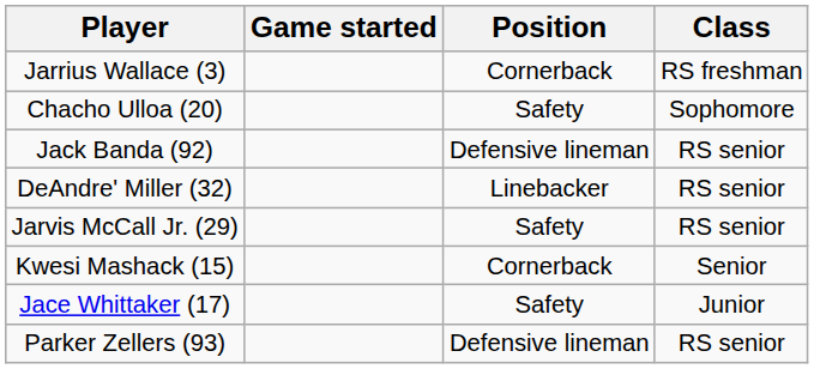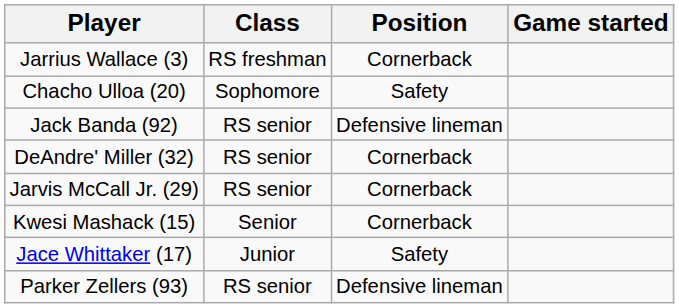 <table class="wikitable">
 <tr ;>
 <th>Player</th>
+<th>Class</th>
+<th>Position</th>
 <th>Game started</th>
-<th>Position</th>
-<th>Class</th>
 </tr>
 <tr style="text-align:center; font-size:10pt;">
 <td>Jarrius Wallace (3)</td>
+<td>RS freshman</td>
+<td>Cornerback</td>
 <td></td>
-<td>Cornerback</td>
-<td>RS freshman</td>
 </tr>
 <tr style="text-align:center; font-size:10pt;">
 <td>Chacho Ulloa (20)</td>
+<td>Sophomore</td>
+<td>Safety</td>
 <td></td>
-<td>Safety</td>
-<td>Sophomore</td>
 </tr>
 <tr style="text-align:center; font-size:10pt;">
 <td>Jack Banda (92)</td>
+<td>RS senior</td>
+<td>Defensive lineman</td>
 <td></td>
-<td>Defensive lineman</td>
-<td>RS senior</td>
 </tr>
 <tr style="text-align:center; font-size:10pt;">
 <td>DeAndre' Miller (32)</td>
+<td>RS senior</td>
+<td>Cornerback</td>
 <td></td>
-<td>Linebacker</td>
-<td>RS senior</td>
 </tr>
 <tr style="text-align:center; font-size:10pt;">
 <td>Jarvis McCall Jr. (29)</td>
+<td>RS senior</td>
+<td>Cornerback</td>
 <td></td>
-<td>Safety</td>
-<td>RS senior</td>
 </tr>
 <tr style="text-align:center; font-size:10pt;">
 <td>Kwesi Mashack (15)</td>
+<td>Senior</td>
+<td>Cornerback</td>
 <td></td>
-<td>Cornerback</td>
-<td>Senior</td>
 </tr>
 <tr style="text-align:center; font-size:10pt;">
 <td><a href='#'>Jace Whittaker</a> (17)</td>
+<td>Junior</td>
+<td>Safety</td>
 <td></td>
-<td>Safety</td>
-<td>Junior</td>
 </tr>
 <tr style="text-align:center; font-size:10pt;">
 <td>Parker Zellers (93)</td>
+<td>RS senior</td>
+<td>Defensive lineman</td>
 <td></td>
-<td>Defensive lineman</td>
-<td>RS senior</td>
 </tr>
 </table>
